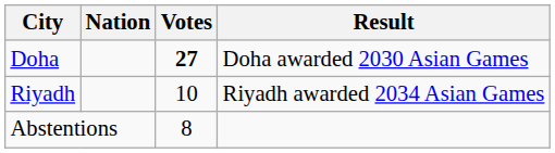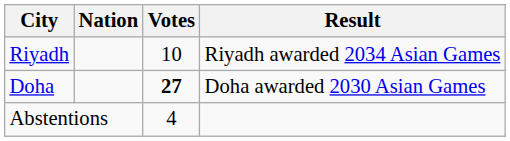 <table class="wikitable">
 <tr>
 <th>City</th>
 <th>Nation</th>
 <th>Votes</th>
 <th>Result</th>
 </tr>
 <tr>
+<td><a href='#'>Riyadh</a></td>
+<td></td>
+<td align=center>10</td>
+<td>Riyadh awarded <a href='#'>2034 Asian Games</a></td>
+</tr>
+<tr>
 <td><a href='#'>Doha</a></td>
 <td></td>
 <td align=center><strong>27</strong></td>
 <td>Doha awarded <a href='#'>2030 Asian Games</a></td>
 </tr>
 <tr>
-<td><a href='#'>Riyadh</a></td>
-<td></td>
-<td align=center>10</td>
-<td>Riyadh awarded <a href='#'>2034 Asian Games</a></td>
-</tr>
-<tr>
 <td colspan=2>Abstentions</td>
-<td align=center>8</td>
+<td align=center>4</td>
 <td></td>
 </tr>
 </table>
